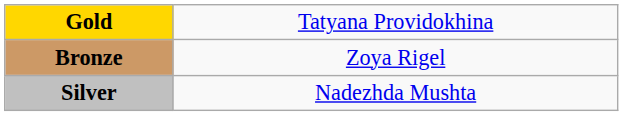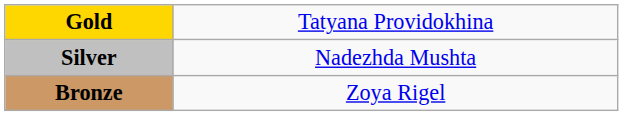 <table class="wikitable" style="text-align:center; " width="35%">
 <tr>
 <td bgcolor="gold"><strong>Gold</strong></td>
 <td><a href='#'>Tatyana Providokhina</a><br>  <small><em></em></small></td>
 </tr>
 <tr>
+<td bgcolor="silver"><strong>Silver</strong></td>
+<td><a href='#'>Nadezhda Mushta</a><br>  <small><em></em></small></td>
+</tr>
+<tr>
 <td bgcolor="CC9966"><strong>Bronze</strong></td>
 <td><a href='#'>Zoya Rigel</a><br>  <small><em></em></small></td>
 </tr>
-<tr>
-<td bgcolor="silver"><strong>Silver</strong></td>
-<td><a href='#'>Nadezhda Mushta</a><br>  <small><em></em></small></td>
-</tr>
 </table>
